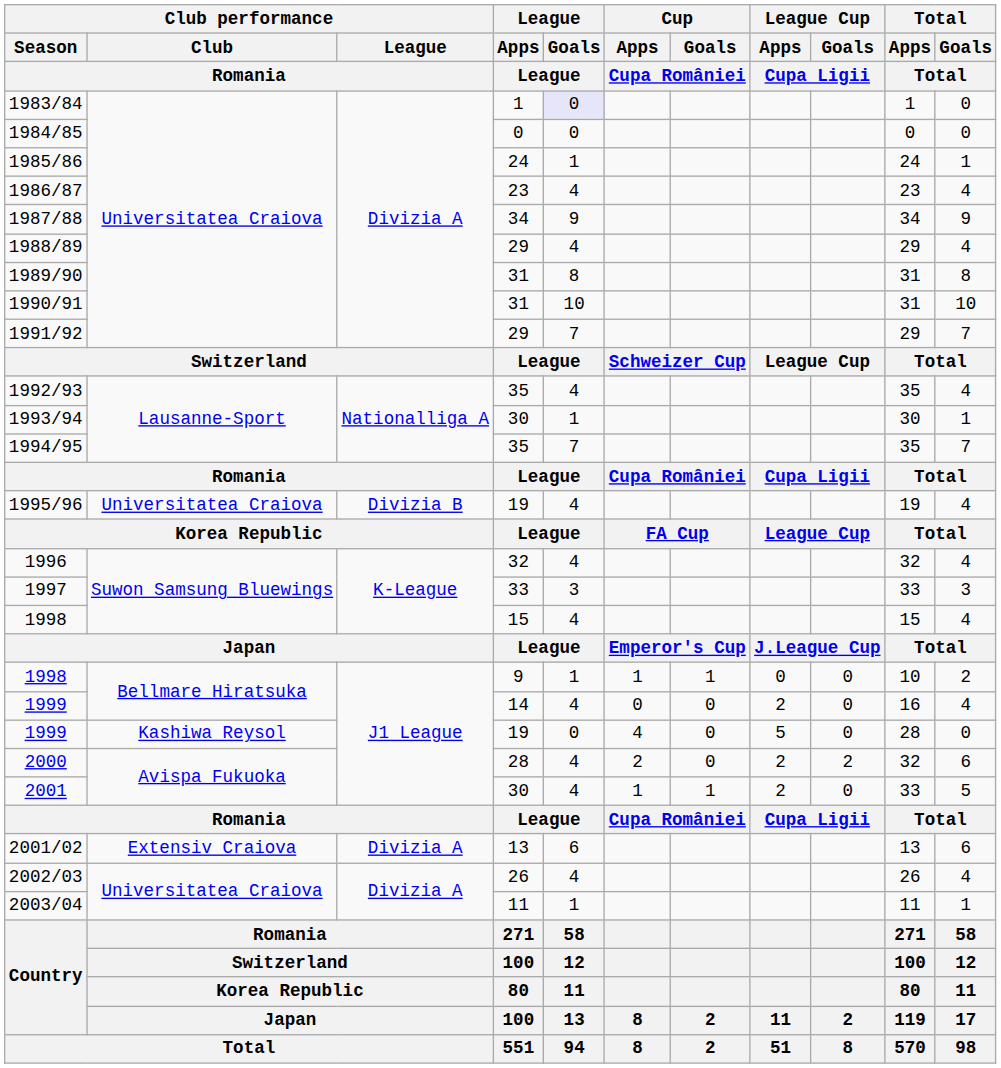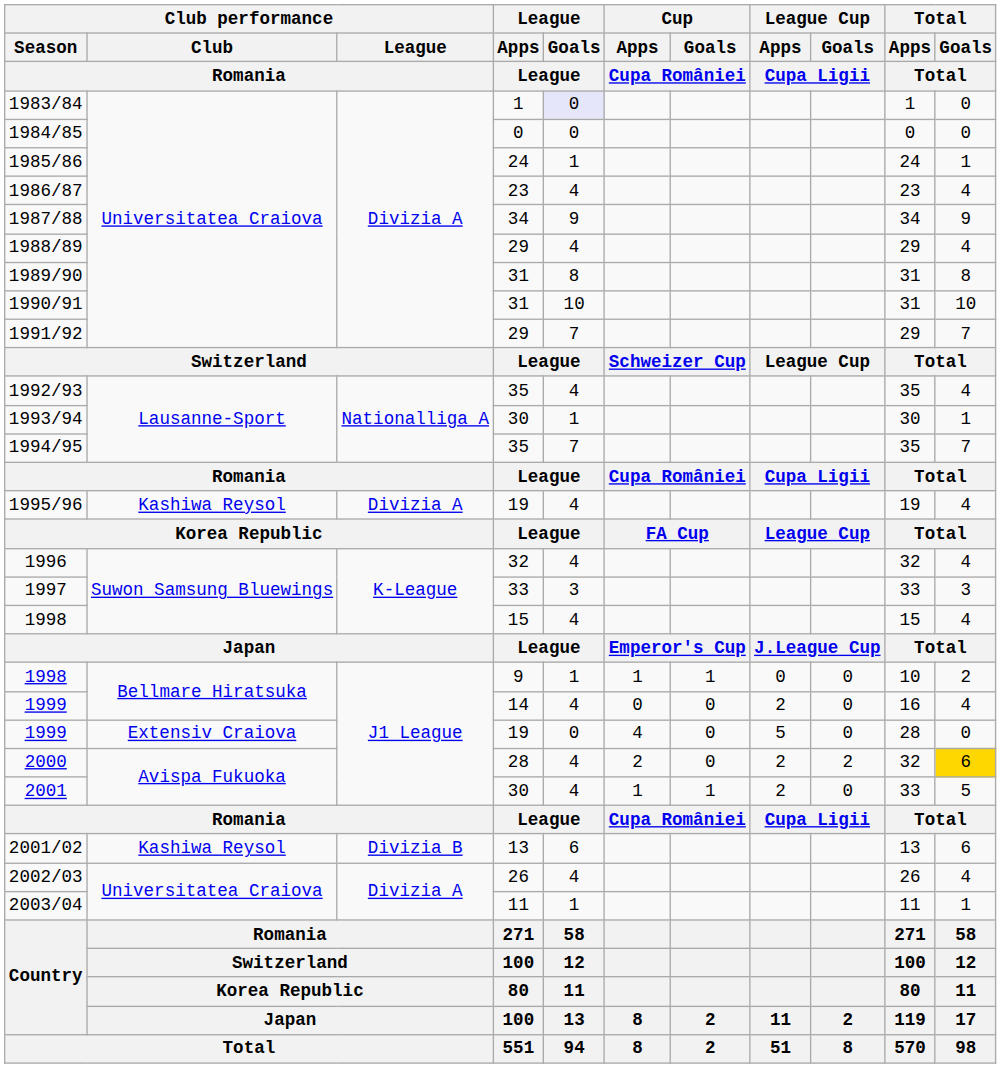 <table class="wikitable" style="text-align:center;">
 <tr>
 <th colspan=3>Club performance</th>
 <th colspan=2>League</th>
 <th colspan=2>Cup</th>
 <th colspan=2>League Cup</th>
 <th colspan=2>Total</th>
 </tr>
 <tr>
 <th>Season</th>
 <th>Club</th>
 <th>League</th>
 <th>Apps</th>
 <th>Goals</th>
 <th>Apps</th>
 <th>Goals</th>
 <th>Apps</th>
 <th>Goals</th>
 <th>Apps</th>
 <th>Goals</th>
 </tr>
 <tr>
 <th colspan=3>Romania</th>
 <th colspan=2>League</th>
 <th colspan=2><a href='#'>Cupa României</a></th>
 <th colspan=2><a href='#'>Cupa Ligii</a></th>
 <th colspan=2>Total</th>
 </tr>
 <tr>
 <td>1983/84</td>
 <td rowspan="9"><a href='#'>Universitatea Craiova</a></td>
 <td rowspan="9"><a href='#'>Divizia A</a></td>
 <td>1</td>
 <td style="background: lavender;">0</td>
 <td></td>
 <td></td>
 <td></td>
 <td></td>
 <td>1</td>
 <td>0</td>
 </tr>
 <tr>
 <td>1984/85</td>
 <td>0</td>
 <td>0</td>
 <td></td>
 <td></td>
 <td></td>
 <td></td>
 <td>0</td>
 <td>0</td>
 </tr>
 <tr>
 <td>1985/86</td>
 <td>24</td>
 <td>1</td>
 <td></td>
 <td></td>
 <td></td>
 <td></td>
 <td>24</td>
 <td>1</td>
 </tr>
 <tr>
 <td>1986/87</td>
 <td>23</td>
 <td>4</td>
 <td></td>
 <td></td>
 <td></td>
 <td></td>
 <td>23</td>
 <td>4</td>
 </tr>
 <tr>
 <td>1987/88</td>
 <td>34</td>
 <td>9</td>
 <td></td>
 <td></td>
 <td></td>
 <td></td>
 <td>34</td>
 <td>9</td>
 </tr>
 <tr>
 <td>1988/89</td>
 <td>29</td>
 <td>4</td>
 <td></td>
 <td></td>
 <td></td>
 <td></td>
 <td>29</td>
 <td>4</td>
 </tr>
 <tr>
 <td>1989/90</td>
 <td>31</td>
 <td>8</td>
 <td></td>
 <td></td>
 <td></td>
 <td></td>
 <td>31</td>
 <td>8</td>
 </tr>
 <tr>
 <td>1990/91</td>
 <td>31</td>
 <td>10</td>
 <td></td>
 <td></td>
 <td></td>
 <td></td>
 <td>31</td>
 <td>10</td>
 </tr>
 <tr>
 <td>1991/92</td>
 <td>29</td>
 <td>7</td>
 <td></td>
 <td></td>
 <td></td>
 <td></td>
 <td>29</td>
 <td>7</td>
 </tr>
 <tr>
 <th colspan=3>Switzerland</th>
 <th colspan=2>League</th>
 <th colspan=2><a href='#'>Schweizer Cup</a></th>
 <th colspan=2>League Cup</th>
 <th colspan=2>Total</th>
 </tr>
 <tr>
 <td>1992/93</td>
 <td rowspan="3"><a href='#'>Lausanne-Sport</a></td>
 <td rowspan="3"><a href='#'>Nationalliga A</a></td>
 <td>35</td>
 <td>4</td>
 <td></td>
 <td></td>
 <td></td>
 <td></td>
 <td>35</td>
 <td>4</td>
 </tr>
 <tr>
 <td>1993/94</td>
 <td>30</td>
 <td>1</td>
 <td></td>
 <td></td>
 <td></td>
 <td></td>
 <td>30</td>
 <td>1</td>
 </tr>
 <tr>
 <td>1994/95</td>
 <td>35</td>
 <td>7</td>
 <td></td>
 <td></td>
 <td></td>
 <td></td>
 <td>35</td>
 <td>7</td>
 </tr>
 <tr>
 <th colspan=3>Romania</th>
 <th colspan=2>League</th>
 <th colspan=2><a href='#'>Cupa României</a></th>
 <th colspan=2><a href='#'>Cupa Ligii</a></th>
 <th colspan=2>Total</th>
 </tr>
 <tr>
 <td>1995/96</td>
-<td><a href='#'>Universitatea Craiova</a></td>
-<td><a href='#'>Divizia B</a></td>
+<td><a href='#'>Kashiwa Reysol</a></td>
+<td><a href='#'>Divizia A</a></td>
 <td>19</td>
 <td>4</td>
 <td></td>
 <td></td>
 <td></td>
 <td></td>
 <td>19</td>
 <td>4</td>
 </tr>
 <tr>
 <th colspan=3>Korea Republic</th>
 <th colspan=2>League</th>
 <th colspan=2><a href='#'>FA Cup</a></th>
 <th colspan=2><a href='#'>League Cup</a></th>
 <th colspan=2>Total</th>
 </tr>
 <tr>
 <td>1996</td>
 <td rowspan="3"><a href='#'>Suwon Samsung Bluewings</a></td>
 <td rowspan="3"><a href='#'>K-League</a></td>
 <td>32</td>
 <td>4</td>
 <td></td>
 <td></td>
 <td></td>
 <td></td>
 <td>32</td>
 <td>4</td>
 </tr>
 <tr>
 <td>1997</td>
 <td>33</td>
 <td>3</td>
 <td></td>
 <td></td>
 <td></td>
 <td></td>
 <td>33</td>
 <td>3</td>
 </tr>
 <tr>
 <td>1998</td>
 <td>15</td>
 <td>4</td>
 <td></td>
 <td></td>
 <td></td>
 <td></td>
 <td>15</td>
 <td>4</td>
 </tr>
 <tr>
 <th colspan=3>Japan</th>
 <th colspan=2>League</th>
 <th colspan=2><a href='#'>Emperor's Cup</a></th>
 <th colspan=2><a href='#'>J.League Cup</a></th>
 <th colspan=2>Total</th>
 </tr>
 <tr>
 <td><a href='#'>1998</a></td>
 <td rowspan="2"><a href='#'>Bellmare Hiratsuka</a></td>
 <td rowspan="5"><a href='#'>J1 League</a></td>
 <td>9</td>
 <td>1</td>
 <td>1</td>
 <td>1</td>
 <td>0</td>
 <td>0</td>
 <td>10</td>
 <td>2</td>
 </tr>
 <tr>
 <td><a href='#'>1999</a></td>
 <td>14</td>
 <td>4</td>
 <td>0</td>
 <td>0</td>
 <td>2</td>
 <td>0</td>
 <td>16</td>
 <td>4</td>
 </tr>
 <tr>
 <td><a href='#'>1999</a></td>
-<td><a href='#'>Kashiwa Reysol</a></td>
+<td><a href='#'>Extensiv Craiova</a></td>
 <td>19</td>
 <td>0</td>
 <td>4</td>
 <td>0</td>
 <td>5</td>
 <td>0</td>
 <td>28</td>
 <td>0</td>
 </tr>
 <tr>
 <td><a href='#'>2000</a></td>
 <td rowspan="2"><a href='#'>Avispa Fukuoka</a></td>
 <td>28</td>
 <td>4</td>
 <td>2</td>
 <td>0</td>
 <td>2</td>
 <td>2</td>
 <td>32</td>
-<td>6</td>
+<td style="background: gold;">6</td>
 </tr>
 <tr>
 <td><a href='#'>2001</a></td>
 <td>30</td>
 <td>4</td>
 <td>1</td>
 <td>1</td>
 <td>2</td>
 <td>0</td>
 <td>33</td>
 <td>5</td>
 </tr>
 <tr>
 <th colspan=3>Romania</th>
 <th colspan=2>League</th>
 <th colspan=2><a href='#'>Cupa României</a></th>
 <th colspan=2><a href='#'>Cupa Ligii</a></th>
 <th colspan=2>Total</th>
 </tr>
 <tr>
 <td>2001/02</td>
-<td><a href='#'>Extensiv Craiova</a></td>
-<td><a href='#'>Divizia A</a></td>
+<td><a href='#'>Kashiwa Reysol</a></td>
+<td><a href='#'>Divizia B</a></td>
 <td>13</td>
 <td>6</td>
 <td></td>
 <td></td>
 <td></td>
 <td></td>
 <td>13</td>
 <td>6</td>
 </tr>
 <tr>
 <td>2002/03</td>
 <td rowspan="2"><a href='#'>Universitatea Craiova</a></td>
 <td rowspan="2"><a href='#'>Divizia A</a></td>
 <td>26</td>
 <td>4</td>
 <td></td>
 <td></td>
 <td></td>
 <td></td>
 <td>26</td>
 <td>4</td>
 </tr>
 <tr>
 <td>2003/04</td>
 <td>11</td>
 <td>1</td>
 <td></td>
 <td></td>
 <td></td>
 <td></td>
 <td>11</td>
 <td>1</td>
 </tr>
 <tr>
 <th rowspan=4>Country</th>
 <th colspan=2>Romania</th>
 <th>271</th>
 <th>58</th>
 <th></th>
 <th></th>
 <th></th>
 <th></th>
 <th>271</th>
 <th>58</th>
 </tr>
 <tr>
 <th colspan=2>Switzerland</th>
 <th>100</th>
 <th>12</th>
 <th></th>
 <th></th>
 <th></th>
 <th></th>
 <th>100</th>
 <th>12</th>
 </tr>
 <tr>
 <th colspan=2>Korea Republic</th>
 <th>80</th>
 <th>11</th>
 <th></th>
 <th></th>
 <th></th>
 <th></th>
 <th>80</th>
 <th>11</th>
 </tr>
 <tr>
 <th colspan=2>Japan</th>
 <th>100</th>
 <th>13</th>
 <th>8</th>
 <th>2</th>
 <th>11</th>
 <th>2</th>
 <th>119</th>
 <th>17</th>
 </tr>
 <tr>
 <th colspan=3>Total</th>
 <th>551</th>
 <th>94</th>
 <th>8</th>
 <th>2</th>
 <th>51</th>
 <th>8</th>
 <th>570</th>
 <th>98</th>
 </tr>
 </table>
